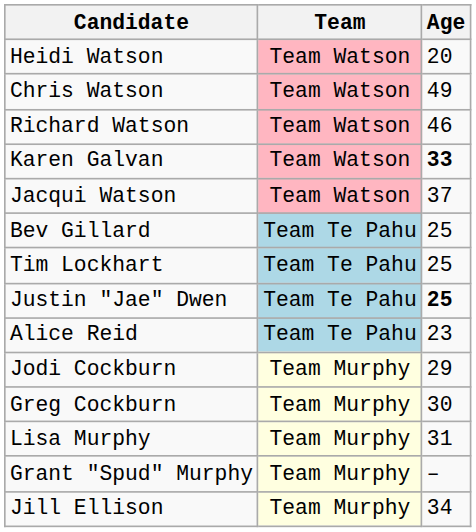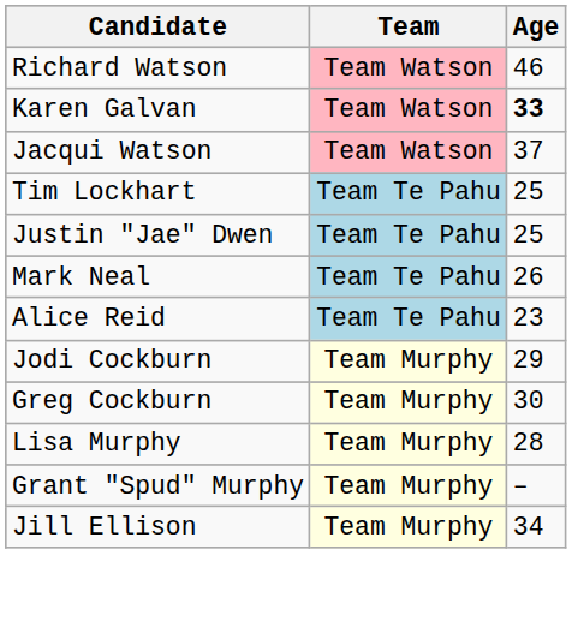 <table class="wikitable sortable">
 <tr>
 <th>Candidate</th>
 <th>Team</th>
 <th>Age</th>
-</tr>
-<tr>
-<td>Heidi Watson</td>
-<td bgcolor="lightpink" align="center">Team Watson</td>
-<td>20</td>
-</tr>
-<tr>
-<td>Chris Watson</td>
-<td bgcolor="lightpink" align="center">Team Watson</td>
-<td>49</td>
 </tr>
 <tr>
 <td>Richard Watson</td>
 <td bgcolor="lightpink" align="center">Team Watson</td>
 <td>46</td>
 </tr>
 <tr>
 <td>Karen Galvan</td>
 <td bgcolor="lightpink" align="center">Team Watson</td>
 <td><strong>33</strong></td>
 </tr>
 <tr>
 <td>Jacqui Watson</td>
 <td bgcolor="lightpink" align="center">Team Watson</td>
 <td>37</td>
 </tr>
 <tr>
-<td>Bev Gillard</td>
-<td bgcolor="lightblue" align="center">Team Te Pahu</td>
-<td>25</td>
-</tr>
-<tr>
 <td>Tim Lockhart</td>
 <td bgcolor="lightblue" align="center">Team Te Pahu</td>
 <td>25</td>
 </tr>
 <tr>
 <td>Justin "Jae" Dwen</td>
 <td bgcolor="lightblue" align="center">Team Te Pahu</td>
-<td><strong>25</strong></td>
+<td>25</td>
+</tr>
+<tr>
+<td>Mark Neal</td>
+<td bgcolor="lightblue" align="center">Team Te Pahu</td>
+<td>26</td>
 </tr>
 <tr>
 <td>Alice Reid</td>
 <td bgcolor="lightblue" align="center">Team Te Pahu</td>
 <td>23</td>
 </tr>
 <tr>
 <td>Jodi Cockburn</td>
 <td bgcolor="lightyellow" align="center">Team Murphy</td>
 <td>29</td>
 </tr>
 <tr>
 <td>Greg Cockburn</td>
 <td bgcolor="lightyellow" align="center">Team Murphy</td>
 <td>30</td>
 </tr>
 <tr>
 <td>Lisa Murphy</td>
 <td bgcolor="lightyellow" align="center">Team Murphy</td>
-<td>31</td>
+<td>28</td>
 </tr>
 <tr>
 <td>Grant "Spud" Murphy</td>
 <td bgcolor="lightyellow" align="center">Team Murphy</td>
 <td>–</td>
 </tr>
 <tr>
 <td>Jill Ellison</td>
 <td bgcolor="lightyellow" align="center">Team Murphy</td>
 <td>34</td>
 </tr>
 </table>
